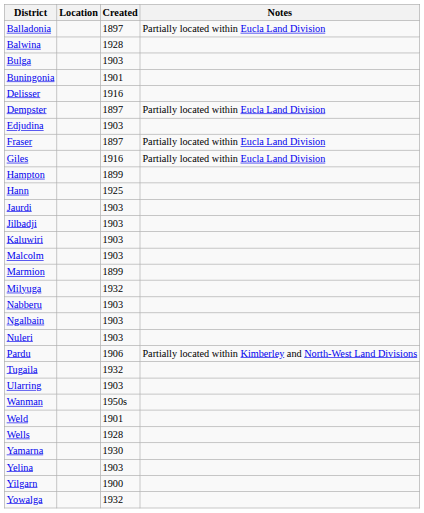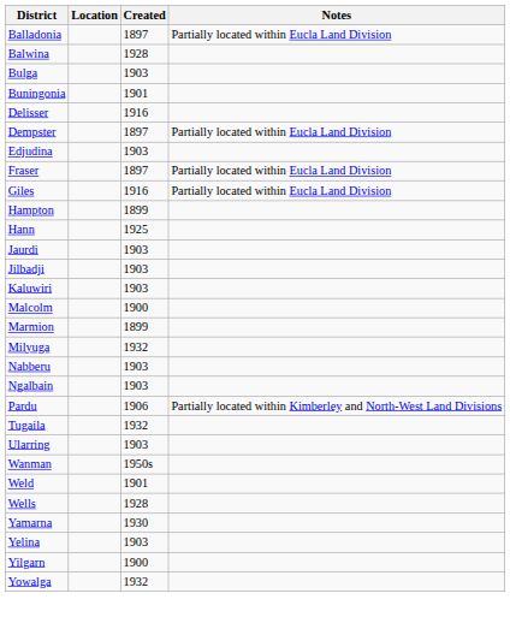 <table class="wikitable sortable">
 <tr>
 <th>District</th>
 <th>Location</th>
 <th>Created</th>
 <th>Notes</th>
 </tr>
 <tr>
 <td><a href='#'>Balladonia</a></td>
 <td></td>
 <td>1897</td>
 <td>Partially located within <a href='#'>Eucla Land Division</a></td>
 </tr>
 <tr>
 <td><a href='#'>Balwina</a></td>
 <td></td>
 <td>1928</td>
 <td></td>
 </tr>
 <tr>
 <td><a href='#'>Bulga</a></td>
 <td></td>
 <td>1903</td>
 <td></td>
 </tr>
 <tr>
 <td><a href='#'>Buningonia</a></td>
 <td></td>
 <td>1901</td>
 <td></td>
 </tr>
 <tr>
 <td><a href='#'>Delisser</a></td>
 <td></td>
 <td>1916</td>
 <td></td>
 </tr>
 <tr>
 <td><a href='#'>Dempster</a></td>
 <td></td>
 <td>1897</td>
 <td>Partially located within <a href='#'>Eucla Land Division</a></td>
 </tr>
 <tr>
 <td><a href='#'>Edjudina</a></td>
 <td></td>
 <td>1903</td>
 <td></td>
 </tr>
 <tr>
 <td><a href='#'>Fraser</a></td>
 <td></td>
 <td>1897</td>
 <td>Partially located within <a href='#'>Eucla Land Division</a></td>
 </tr>
 <tr>
 <td><a href='#'>Giles</a></td>
 <td></td>
 <td>1916</td>
 <td>Partially located within <a href='#'>Eucla Land Division</a></td>
 </tr>
 <tr>
 <td><a href='#'>Hampton</a></td>
 <td></td>
 <td>1899</td>
 <td></td>
 </tr>
 <tr>
 <td><a href='#'>Hann</a></td>
 <td></td>
 <td>1925</td>
 <td></td>
 </tr>
 <tr>
 <td><a href='#'>Jaurdi</a></td>
 <td></td>
 <td>1903</td>
 <td></td>
 </tr>
 <tr>
 <td><a href='#'>Jilbadji</a></td>
 <td></td>
 <td>1903</td>
 <td></td>
 </tr>
 <tr>
 <td><a href='#'>Kaluwiri</a></td>
 <td></td>
 <td>1903</td>
 <td></td>
 </tr>
 <tr>
 <td><a href='#'>Malcolm</a></td>
 <td></td>
-<td>1903</td>
+<td>1900</td>
 <td></td>
 </tr>
 <tr>
 <td><a href='#'>Marmion</a></td>
 <td></td>
 <td>1899</td>
 <td></td>
 </tr>
 <tr>
 <td><a href='#'>Milyuga</a></td>
 <td></td>
 <td>1932</td>
 <td></td>
 </tr>
 <tr>
 <td><a href='#'>Nabberu</a></td>
 <td></td>
 <td>1903</td>
 <td></td>
 </tr>
 <tr>
 <td><a href='#'>Ngalbain</a></td>
-<td></td>
-<td>1903</td>
-<td></td>
-</tr>
-<tr>
-<td><a href='#'>Nuleri</a></td>
 <td></td>
 <td>1903</td>
 <td></td>
 </tr>
 <tr>
 <td><a href='#'>Pardu</a></td>
 <td></td>
 <td>1906</td>
 <td>Partially located within <a href='#'>Kimberley</a> and <a href='#'>North-West Land Divisions</a></td>
 </tr>
 <tr>
 <td><a href='#'>Tugaila</a></td>
 <td></td>
 <td>1932</td>
 <td></td>
 </tr>
 <tr>
 <td><a href='#'>Ularring</a></td>
 <td></td>
 <td>1903</td>
 <td></td>
 </tr>
 <tr>
 <td><a href='#'>Wanman</a></td>
 <td></td>
 <td>1950s</td>
 <td></td>
 </tr>
 <tr>
 <td><a href='#'>Weld</a></td>
 <td></td>
 <td>1901</td>
 <td></td>
 </tr>
 <tr>
 <td><a href='#'>Wells</a></td>
 <td></td>
 <td>1928</td>
 <td></td>
 </tr>
 <tr>
 <td><a href='#'>Yamarna</a></td>
 <td></td>
 <td>1930</td>
 <td></td>
 </tr>
 <tr>
 <td><a href='#'>Yelina</a></td>
 <td></td>
 <td>1903</td>
 <td></td>
 </tr>
 <tr>
 <td><a href='#'>Yilgarn</a></td>
 <td></td>
 <td>1900</td>
 <td></td>
 </tr>
 <tr>
 <td><a href='#'>Yowalga</a></td>
 <td></td>
 <td>1932</td>
 <td></td>
 </tr>
 </table>
